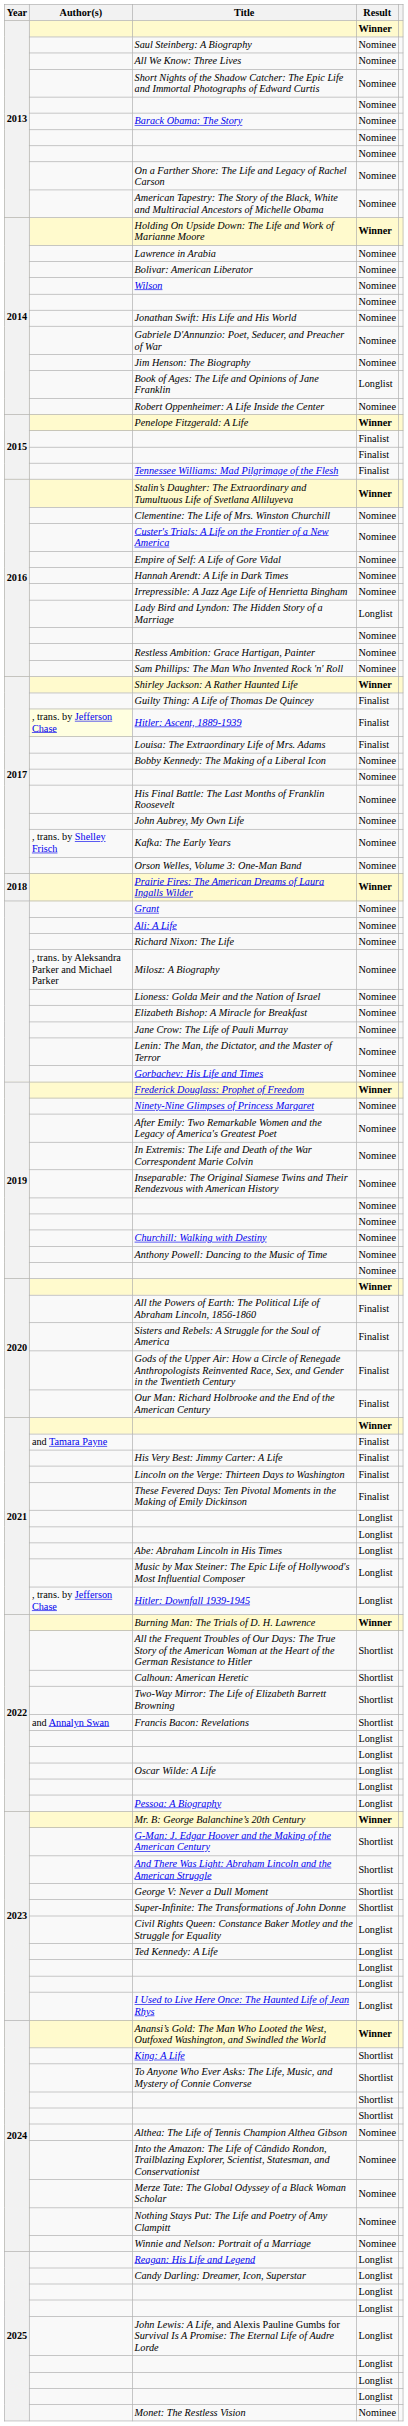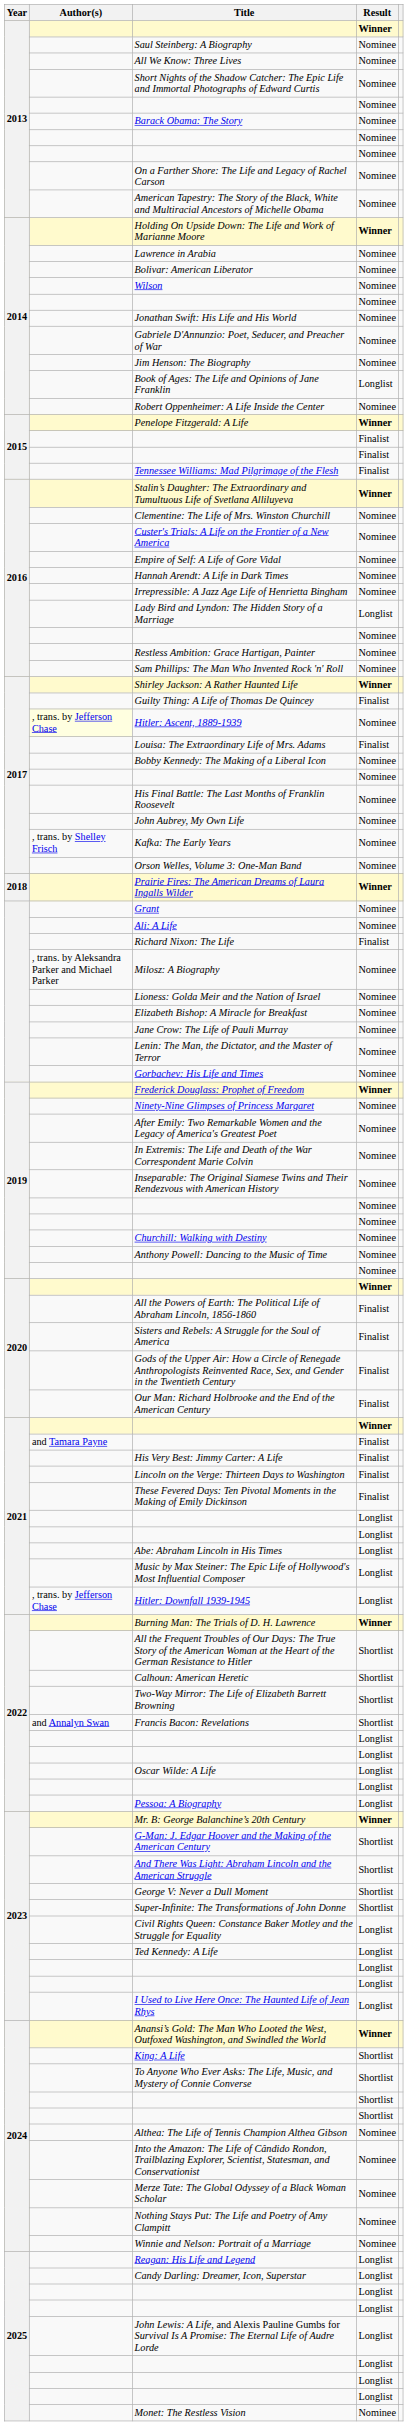 <table class="wikitable sortable mw-collapsible" cellpadding="10" width="100%" align="center" style="clear:both;">
 <tr>
 <th scope="col">Year</th>
 <th>Author(s)</th>
 <th scope="col">Title</th>
 <th scope="col">Result</th>
 <th scope="col"></th>
 </tr>
 <tr style="background:LemonChiffon;" color:black>
 <th rowspan="10">2013</th>
 <td></td>
 <td><em></em></td>
 <td><strong>Winner</strong></td>
 <td></td>
 </tr>
 <tr>
 <td></td>
 <td><em>Saul Steinberg: A Biography</em></td>
 <td>Nominee</td>
 <td></td>
 </tr>
 <tr>
 <td></td>
 <td><em>All We Know: Three Lives</em></td>
 <td>Nominee</td>
 <td></td>
 </tr>
 <tr>
 <td></td>
 <td><em>Short Nights of the Shadow Catcher: The Epic Life and Immortal Photographs of Edward Curtis</em></td>
 <td>Nominee</td>
 <td></td>
 </tr>
 <tr>
 <td></td>
 <td><em></em></td>
 <td>Nominee</td>
 <td></td>
 </tr>
 <tr>
 <td></td>
 <td><a href='#'><em>Barack Obama: The Story</em></a></td>
 <td>Nominee</td>
 <td></td>
 </tr>
 <tr>
 <td></td>
 <td><em></em></td>
 <td>Nominee</td>
 <td></td>
 </tr>
 <tr>
 <td></td>
 <td><em></em></td>
 <td>Nominee</td>
 <td></td>
 </tr>
 <tr>
 <td></td>
 <td><em>On a Farther Shore: The Life and Legacy of Rachel Carson</em></td>
 <td>Nominee</td>
 <td></td>
 </tr>
 <tr>
 <td></td>
 <td><em>American Tapestry: The Story of the Black, White and Multiracial Ancestors of Michelle Obama</em></td>
 <td>Nominee</td>
 <td></td>
 </tr>
 <tr style="background:LemonChiffon;" color:black>
 <th rowspan="10">2014</th>
 <td></td>
 <td><em>Holding On Upside Down: The Life and Work of Marianne Moore</em></td>
 <td><strong>Winner</strong></td>
 <td></td>
 </tr>
 <tr>
 <td></td>
 <td><em>Lawrence in Arabia</em></td>
 <td>Nominee</td>
 <td></td>
 </tr>
 <tr>
 <td></td>
 <td><em>Bolivar: American Liberator</em></td>
 <td>Nominee</td>
 <td></td>
 </tr>
 <tr>
 <td></td>
 <td><em><a href='#'>Wilson</a></em></td>
 <td>Nominee</td>
 <td></td>
 </tr>
 <tr>
 <td></td>
 <td><em></em></td>
 <td>Nominee</td>
 <td></td>
 </tr>
 <tr>
 <td></td>
 <td><em>Jonathan Swift: His Life and His World</em></td>
 <td>Nominee</td>
 <td></td>
 </tr>
 <tr>
 <td></td>
 <td><em>Gabriele D'Annunzio: Poet, Seducer, and Preacher of War</em></td>
 <td>Nominee</td>
 <td></td>
 </tr>
 <tr>
 <td></td>
 <td><em>Jim Henson: The Biography</em></td>
 <td>Nominee</td>
 <td></td>
 </tr>
 <tr>
 <td></td>
 <td><em>Book of Ages: The Life and Opinions of Jane Franklin</em></td>
 <td>Longlist</td>
 <td></td>
 </tr>
 <tr>
 <td></td>
 <td><em>Robert Oppenheimer: A Life Inside the Center</em></td>
 <td>Nominee</td>
 <td></td>
 </tr>
 <tr style="background:LemonChiffon;" color:black>
 <th rowspan="4">2015</th>
 <td></td>
 <td><em>Penelope Fitzgerald: A Life</em></td>
 <td><strong>Winner</strong></td>
 <td></td>
 </tr>
 <tr>
 <td></td>
 <td><em></em></td>
 <td>Finalist</td>
 <td></td>
 </tr>
 <tr>
 <td></td>
 <td><em></em></td>
 <td>Finalist</td>
 <td></td>
 </tr>
 <tr>
 <td></td>
 <td><a href='#'><em>Tennessee Williams: Mad Pilgrimage of the Flesh</em></a></td>
 <td>Finalist</td>
 <td></td>
 </tr>
 <tr style="background:LemonChiffon;" color:black>
 <th rowspan="10">2016</th>
 <td></td>
 <td><em>Stalin’s Daughter: The Extraordinary and Tumultuous Life of Svetlana Alliluyeva</em></td>
 <td><strong>Winner</strong></td>
 <td></td>
 </tr>
 <tr>
 <td></td>
 <td><em>Clementine: The Life of Mrs. Winston Churchill</em></td>
 <td>Nominee</td>
 <td></td>
 </tr>
 <tr>
 <td></td>
 <td><em><a href='#'>Custer's Trials: A Life on the Frontier of a New America</a></em></td>
 <td>Nominee</td>
 <td></td>
 </tr>
 <tr>
 <td></td>
 <td><em>Empire of Self: A Life of Gore Vidal</em></td>
 <td>Nominee</td>
 <td></td>
 </tr>
 <tr>
 <td></td>
 <td><em>Hannah Arendt: A Life in Dark Times</em></td>
 <td>Nominee</td>
 <td></td>
 </tr>
 <tr>
 <td></td>
 <td><em>Irrepressible: A Jazz Age Life of Henrietta Bingham</em></td>
 <td>Nominee</td>
 <td></td>
 </tr>
 <tr>
 <td></td>
 <td><em>Lady Bird and Lyndon: The Hidden Story of a Marriage</em></td>
 <td>Longlist</td>
 <td></td>
 </tr>
 <tr>
 <td></td>
 <td><em></em></td>
 <td>Nominee</td>
 <td></td>
 </tr>
 <tr>
 <td></td>
 <td><em>Restless Ambition: Grace Hartigan, Painter</em></td>
 <td>Nominee</td>
 <td></td>
 </tr>
 <tr>
 <td></td>
 <td><em>Sam Phillips: The Man Who Invented Rock 'n' Roll</em></td>
 <td>Nominee</td>
 <td></td>
 </tr>
 <tr style="background:LemonChiffon;" color:black>
 <th rowspan="10">2017</th>
 <td></td>
 <td><em>Shirley Jackson: A Rather Haunted Life</em></td>
 <td><strong>Winner</strong></td>
 <td></td>
 </tr>
 <tr>
 <td></td>
 <td><em>Guilty Thing: A Life of Thomas De Quincey</em></td>
 <td>Finalist</td>
 <td></td>
 </tr>
 <tr>
 <td style="background: lightyellow;">, trans. by <a href='#'>Jefferson Chase</a></td>
 <td><a href='#'><em>Hitler: Ascent, 1889-1939</em></a></td>
-<td>Finalist</td>
+<td>Nominee</td>
 <td></td>
 </tr>
 <tr>
 <td></td>
 <td><em>Louisa: The Extraordinary Life of Mrs. Adams</em></td>
 <td>Finalist</td>
 <td></td>
 </tr>
 <tr>
 <td></td>
 <td><em>Bobby Kennedy: The Making of a Liberal Icon</em></td>
 <td>Nominee</td>
 <td></td>
 </tr>
 <tr>
 <td></td>
 <td><em></em></td>
 <td>Nominee</td>
 <td></td>
 </tr>
 <tr>
 <td></td>
 <td><em>His Final Battle: The Last Months of Franklin Roosevelt</em></td>
 <td>Nominee</td>
 <td></td>
 </tr>
 <tr>
 <td></td>
 <td><em>John Aubrey, My Own Life</em></td>
 <td>Nominee</td>
 <td></td>
 </tr>
 <tr>
 <td>, trans. by <a href='#'>Shelley Frisch</a></td>
 <td><em>Kafka: The Early Years</em></td>
 <td>Nominee</td>
 <td></td>
 </tr>
 <tr>
 <td></td>
 <td><em>Orson Welles, Volume 3: One-Man Band</em></td>
 <td>Nominee</td>
 <td></td>
 </tr>
 <tr style="background:LemonChiffon;" color:black>
 <th>2018</th>
 <td></td>
 <td><em><a href='#'>Prairie Fires: The American Dreams of Laura Ingalls Wilder</a></em></td>
 <td><strong>Winner</strong></td>
 <td></td>
 </tr>
 <tr>
 <th rowspan="9"></th>
 <td></td>
 <td><em><a href='#'>Grant</a></em></td>
 <td>Nominee</td>
 <td></td>
 </tr>
 <tr>
 <td></td>
 <td><em><a href='#'>Ali: A Life</a></em></td>
 <td>Nominee</td>
 <td></td>
 </tr>
 <tr>
 <td></td>
 <td><em>Richard Nixon: The Life</em></td>
-<td>Nominee</td>
+<td>Finalist</td>
 <td></td>
 </tr>
 <tr>
 <td>, trans. by Aleksandra Parker and Michael Parker</td>
 <td><em>Milosz: A Biography</em></td>
 <td>Nominee</td>
 <td></td>
 </tr>
 <tr>
 <td></td>
 <td><em>Lioness: Golda Meir and the Nation of Israel</em></td>
 <td>Nominee</td>
 <td></td>
 </tr>
 <tr>
 <td></td>
 <td><em>Elizabeth Bishop: A Miracle for Breakfast</em></td>
 <td>Nominee</td>
 <td></td>
 </tr>
 <tr>
 <td></td>
 <td><em>Jane Crow: The Life of Pauli Murray</em></td>
 <td>Nominee</td>
 <td></td>
 </tr>
 <tr>
 <td></td>
 <td><em>Lenin: The Man, the Dictator, and the Master of Terror</em></td>
 <td>Nominee</td>
 <td></td>
 </tr>
 <tr>
 <td></td>
 <td><em><a href='#'>Gorbachev: His Life and Times</a></em></td>
 <td>Nominee</td>
 <td></td>
 </tr>
 <tr style="background:LemonChiffon;" color:black>
 <th rowspan="10">2019</th>
 <td></td>
 <td><em><a href='#'>Frederick Douglass: Prophet of Freedom</a></em></td>
 <td><strong>Winner</strong></td>
 <td></td>
 </tr>
 <tr>
 <td></td>
 <td><em><a href='#'>Ninety-Nine Glimpses of Princess Margaret</a></em></td>
 <td>Nominee</td>
 <td></td>
 </tr>
 <tr>
 <td></td>
 <td><em>After Emily: Two Remarkable Women and the Legacy of America's Greatest Poet</em></td>
 <td>Nominee</td>
 <td></td>
 </tr>
 <tr>
 <td></td>
 <td><em>In Extremis: The Life and Death of the War Correspondent Marie Colvin</em></td>
 <td>Nominee</td>
 <td></td>
 </tr>
 <tr>
 <td></td>
 <td><em>Inseparable: The Original Siamese Twins and Their Rendezvous with American History</em></td>
 <td>Nominee</td>
 <td></td>
 </tr>
 <tr>
 <td></td>
 <td><em></em></td>
 <td>Nominee</td>
 <td></td>
 </tr>
 <tr>
 <td></td>
 <td><em></em></td>
 <td>Nominee</td>
 <td></td>
 </tr>
 <tr>
 <td></td>
 <td><em><a href='#'>Churchill: Walking with Destiny</a></em></td>
 <td>Nominee</td>
 <td></td>
 </tr>
 <tr>
 <td></td>
 <td><em>Anthony Powell: Dancing to the Music of Time</em></td>
 <td>Nominee</td>
 <td></td>
 </tr>
 <tr>
 <td></td>
 <td><em></em></td>
 <td>Nominee</td>
 <td></td>
 </tr>
 <tr style="background:LemonChiffon;" color:black>
 <th rowspan="5">2020</th>
 <td></td>
 <td><em></em></td>
 <td><strong>Winner</strong></td>
 <td></td>
 </tr>
 <tr>
 <td></td>
 <td><em>All the Powers of Earth: The Political Life of Abraham Lincoln, 1856-1860</em></td>
 <td>Finalist</td>
 <td></td>
 </tr>
 <tr>
 <td></td>
 <td><em>Sisters and Rebels: A Struggle for the Soul of America</em></td>
 <td>Finalist</td>
 <td></td>
 </tr>
 <tr>
 <td></td>
 <td><em>Gods of the Upper Air: How a Circle of Renegade Anthropologists Reinvented Race, Sex, and Gender in the Twentieth Century</em></td>
 <td>Finalist</td>
 <td></td>
 </tr>
 <tr>
 <td></td>
 <td><em>Our Man: Richard Holbrooke and the End of the American Century</em></td>
 <td>Finalist</td>
 <td></td>
 </tr>
 <tr style="background:LemonChiffon;" color:black>
 <th rowspan="10">2021</th>
 <td></td>
 <td></td>
 <td><strong>Winner</strong></td>
 <td></td>
 </tr>
 <tr>
 <td> and <a href='#'>Tamara Payne</a></td>
 <td><em></em></td>
 <td>Finalist</td>
 <td></td>
 </tr>
 <tr>
 <td></td>
 <td><em>His Very Best: Jimmy Carter: A Life</em></td>
 <td>Finalist</td>
 <td></td>
 </tr>
 <tr>
 <td></td>
 <td><em>Lincoln on the Verge: Thirteen Days to Washington</em></td>
 <td>Finalist</td>
 <td></td>
 </tr>
 <tr>
 <td></td>
 <td><em>These Fevered Days: Ten Pivotal Moments in the Making of Emily Dickinson</em></td>
 <td>Finalist</td>
 <td></td>
 </tr>
 <tr>
 <td></td>
 <td><em></em></td>
 <td>Longlist</td>
 <td></td>
 </tr>
 <tr>
 <td></td>
 <td><em></em></td>
 <td>Longlist</td>
 <td></td>
 </tr>
 <tr>
 <td></td>
 <td><em>Abe: Abraham Lincoln in His Times</em></td>
 <td>Longlist</td>
 <td></td>
 </tr>
 <tr>
 <td></td>
 <td><em>Music by Max Steiner: The Epic Life of Hollywood's Most Influential Composer</em></td>
 <td>Longlist</td>
 <td></td>
 </tr>
 <tr>
 <td>, trans. by <a href='#'>Jefferson Chase</a></td>
 <td><a href='#'><em>Hitler: Downfall 1939-1945</em></a></td>
 <td>Longlist</td>
 <td></td>
 </tr>
 <tr style="background:LemonChiffon;" color:black>
 <th rowspan="10">2022</th>
 <td></td>
 <td><em>Burning Man: The Trials of D. H. Lawrence</em></td>
 <td><strong>Winner</strong></td>
 <td></td>
 </tr>
 <tr>
 <td></td>
 <td><em>All the Frequent Troubles of Our Days: The True Story of the American Woman at the Heart of the German Resistance to Hitler</em></td>
 <td>Shortlist</td>
 <td></td>
 </tr>
 <tr>
 <td></td>
 <td><em>Calhoun: American Heretic</em></td>
 <td>Shortlist</td>
 <td></td>
 </tr>
 <tr>
 <td></td>
 <td><em>Two-Way Mirror: The Life of Elizabeth Barrett Browning</em></td>
 <td>Shortlist</td>
 <td></td>
 </tr>
 <tr>
 <td> and <a href='#'>Annalyn Swan</a></td>
 <td><em>Francis Bacon: Revelations</em></td>
 <td>Shortlist</td>
 <td></td>
 </tr>
 <tr>
 <td></td>
 <td><em></em></td>
 <td>Longlist</td>
 <td></td>
 </tr>
 <tr>
 <td></td>
 <td><em></em></td>
 <td>Longlist</td>
 <td></td>
 </tr>
 <tr>
 <td></td>
 <td><em>Oscar Wilde: A Life</em></td>
 <td>Longlist</td>
 <td></td>
 </tr>
 <tr>
 <td></td>
 <td><em></em></td>
 <td>Longlist</td>
 <td></td>
 </tr>
 <tr>
 <td></td>
 <td><em><a href='#'>Pessoa: A Biography</a></em></td>
 <td>Longlist</td>
 <td></td>
 </tr>
 <tr style="background:LemonChiffon;" color:black>
 <th rowspan="10">2023</th>
 <td></td>
 <td><em>Mr. B: George Balanchine’s 20th Century</em></td>
 <td><strong>Winner</strong></td>
 <td></td>
 </tr>
 <tr>
 <td></td>
 <td><em><a href='#'>G-Man: J. Edgar Hoover and the Making of the American Century</a></em></td>
 <td>Shortlist</td>
 <td></td>
 </tr>
 <tr>
 <td></td>
 <td><a href='#'><em>And There Was Light: Abraham Lincoln and the American Struggle</em></a></td>
 <td>Shortlist</td>
 <td></td>
 </tr>
 <tr>
 <td></td>
 <td><em>George V: Never a Dull Moment</em></td>
 <td>Shortlist</td>
 <td></td>
 </tr>
 <tr>
 <td></td>
 <td><em>Super-Infinite: The Transformations of John Donne</em></td>
 <td>Shortlist</td>
 <td></td>
 </tr>
 <tr>
 <td></td>
 <td><em>Civil Rights Queen: Constance Baker Motley and the Struggle for Equality</em></td>
 <td>Longlist</td>
 <td></td>
 </tr>
 <tr>
 <td></td>
 <td><em>Ted Kennedy: A Life</em></td>
 <td>Longlist</td>
 <td></td>
 </tr>
 <tr>
 <td></td>
 <td><em></em></td>
 <td>Longlist</td>
 <td></td>
 </tr>
 <tr>
 <td></td>
 <td><em></em></td>
 <td>Longlist</td>
 <td></td>
 </tr>
 <tr>
 <td></td>
 <td><em><a href='#'>I Used to Live Here Once: The Haunted Life of Jean Rhys</a></em></td>
 <td>Longlist</td>
 <td></td>
 </tr>
 <tr style="background:LemonChiffon;" color:black>
 <th rowspan="10">2024</th>
 <td></td>
 <td><em>Anansi’s Gold: The Man Who Looted the West, Outfoxed Washington, and Swindled the World</em></td>
 <td><strong>Winner</strong></td>
 <td></td>
 </tr>
 <tr>
 <td></td>
 <td><em><a href='#'>King: A Life</a></em></td>
 <td>Shortlist</td>
 <td></td>
 </tr>
 <tr>
 <td></td>
 <td><em>To Anyone Who Ever Asks: The Life, Music, and Mystery of Connie Converse</em></td>
 <td>Shortlist</td>
 <td></td>
 </tr>
 <tr>
 <td></td>
 <td><em></em></td>
 <td>Shortlist</td>
 <td></td>
 </tr>
 <tr>
 <td></td>
 <td><em></em></td>
 <td>Shortlist</td>
 <td></td>
 </tr>
 <tr>
 <td></td>
 <td><em>Althea: The Life of Tennis Champion Althea Gibson</em></td>
 <td>Nominee</td>
 <td></td>
 </tr>
 <tr>
 <td></td>
 <td><em>Into the Amazon: The Life of Cândido Rondon, Trailblazing Explorer, Scientist, Statesman, and Conservationist</em></td>
 <td>Nominee</td>
 <td></td>
 </tr>
 <tr>
 <td></td>
 <td><em>Merze Tate: The Global Odyssey of a Black Woman Scholar</em></td>
 <td>Nominee</td>
 <td></td>
 </tr>
 <tr>
 <td></td>
 <td><em>Nothing Stays Put: The Life and Poetry of Amy Clampitt</em></td>
 <td>Nominee</td>
 <td></td>
 </tr>
 <tr>
 <td></td>
 <td><em>Winnie and Nelson: Portrait of a Marriage</em></td>
 <td>Nominee</td>
 <td></td>
 </tr>
 <tr>
 <th rowspan="9">2025</th>
 <td></td>
 <td><a href='#'><em>Reagan: His Life and Legend</em></a></td>
 <td>Longlist</td>
 <td></td>
 </tr>
 <tr>
 <td></td>
 <td><em>Candy Darling: Dreamer, Icon, Superstar</em></td>
 <td>Longlist</td>
 <td></td>
 </tr>
 <tr>
 <td></td>
 <td><em></em></td>
 <td>Longlist</td>
 <td></td>
 </tr>
 <tr>
 <td></td>
 <td><em></em></td>
 <td>Longlist</td>
 <td></td>
 </tr>
 <tr>
 <td></td>
 <td><em>John Lewis: A Life</em>, and Alexis Pauline Gumbs for <em>Survival Is A Promise: The Eternal Life of Audre Lorde</em></td>
 <td>Longlist</td>
 <td></td>
 </tr>
 <tr>
 <td></td>
 <td><em></em></td>
 <td>Longlist</td>
 <td></td>
 </tr>
 <tr>
 <td></td>
 <td><em></em></td>
 <td>Longlist</td>
 <td></td>
 </tr>
 <tr>
 <td></td>
 <td><em></em></td>
 <td>Longlist</td>
 <td></td>
 </tr>
 <tr>
 <td></td>
 <td><em>Monet: The Restless Vision</em></td>
 <td>Nominee</td>
 <td></td>
 </tr>
 </table>
